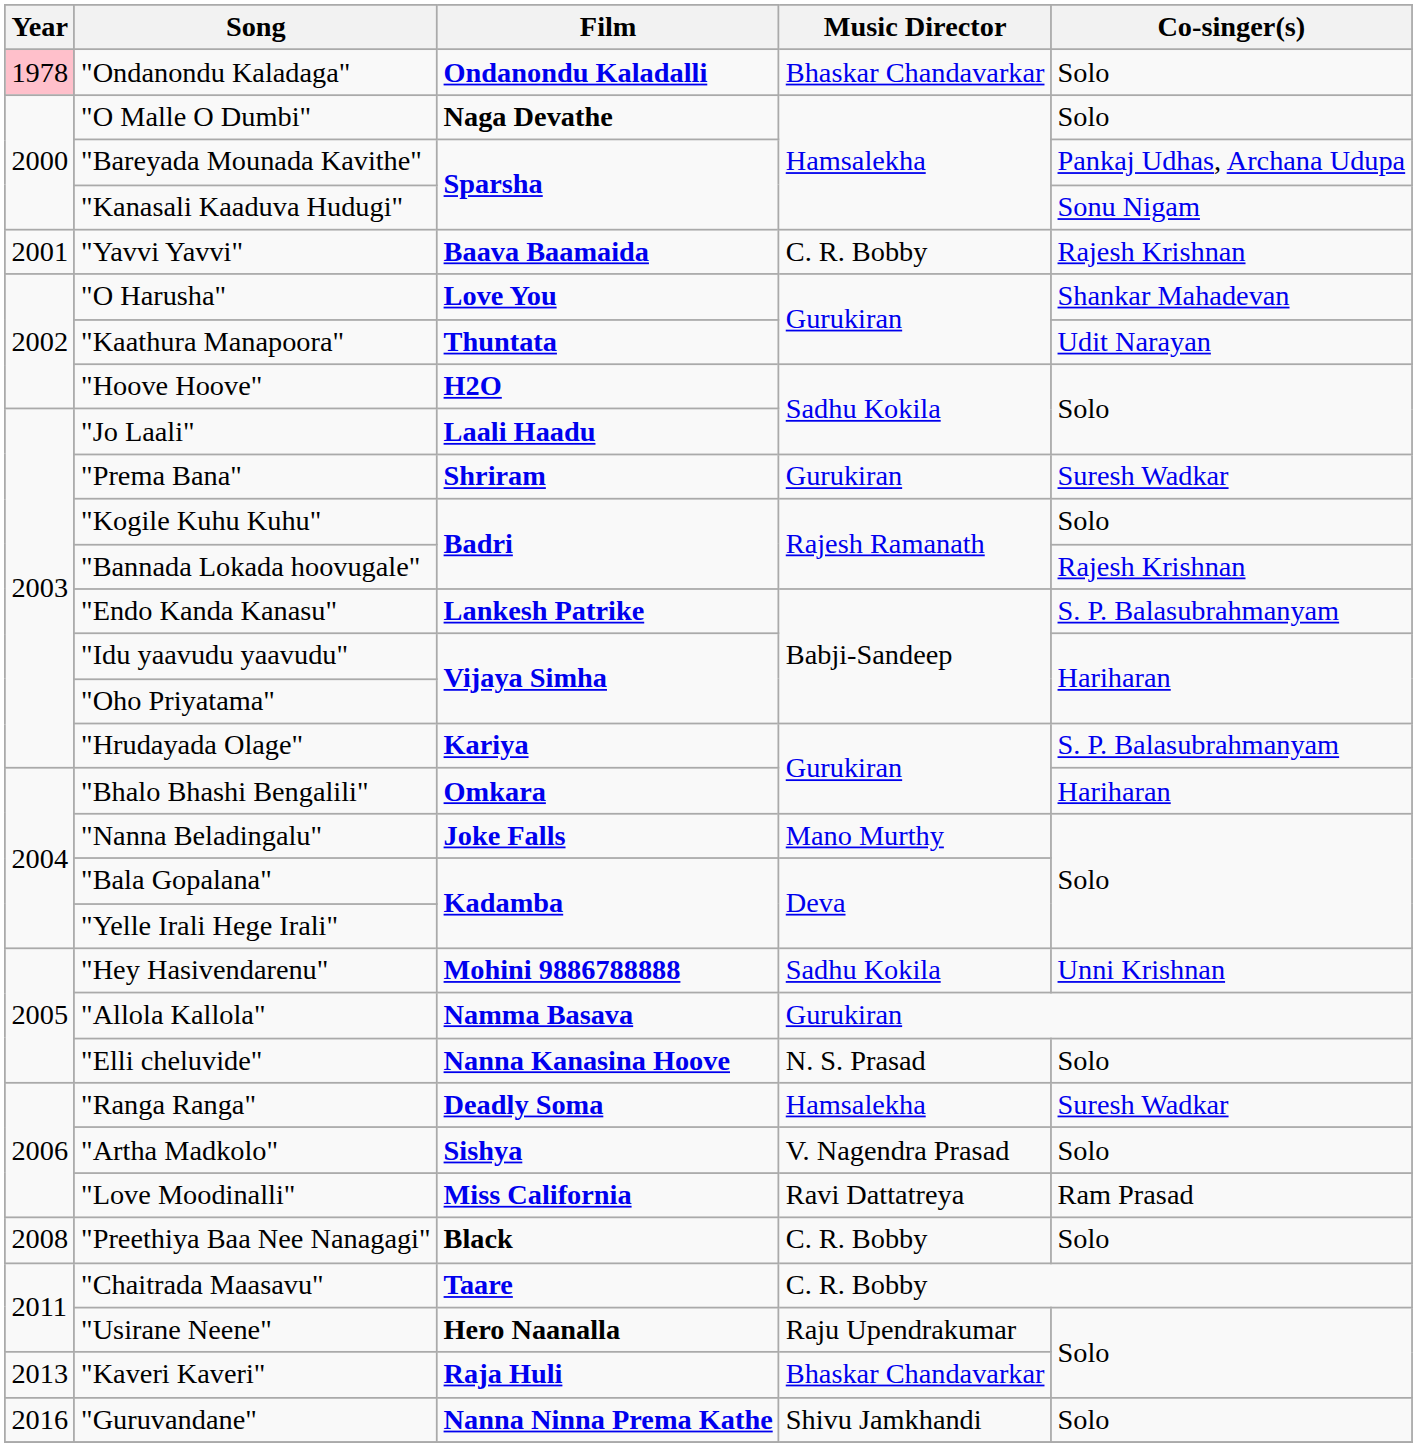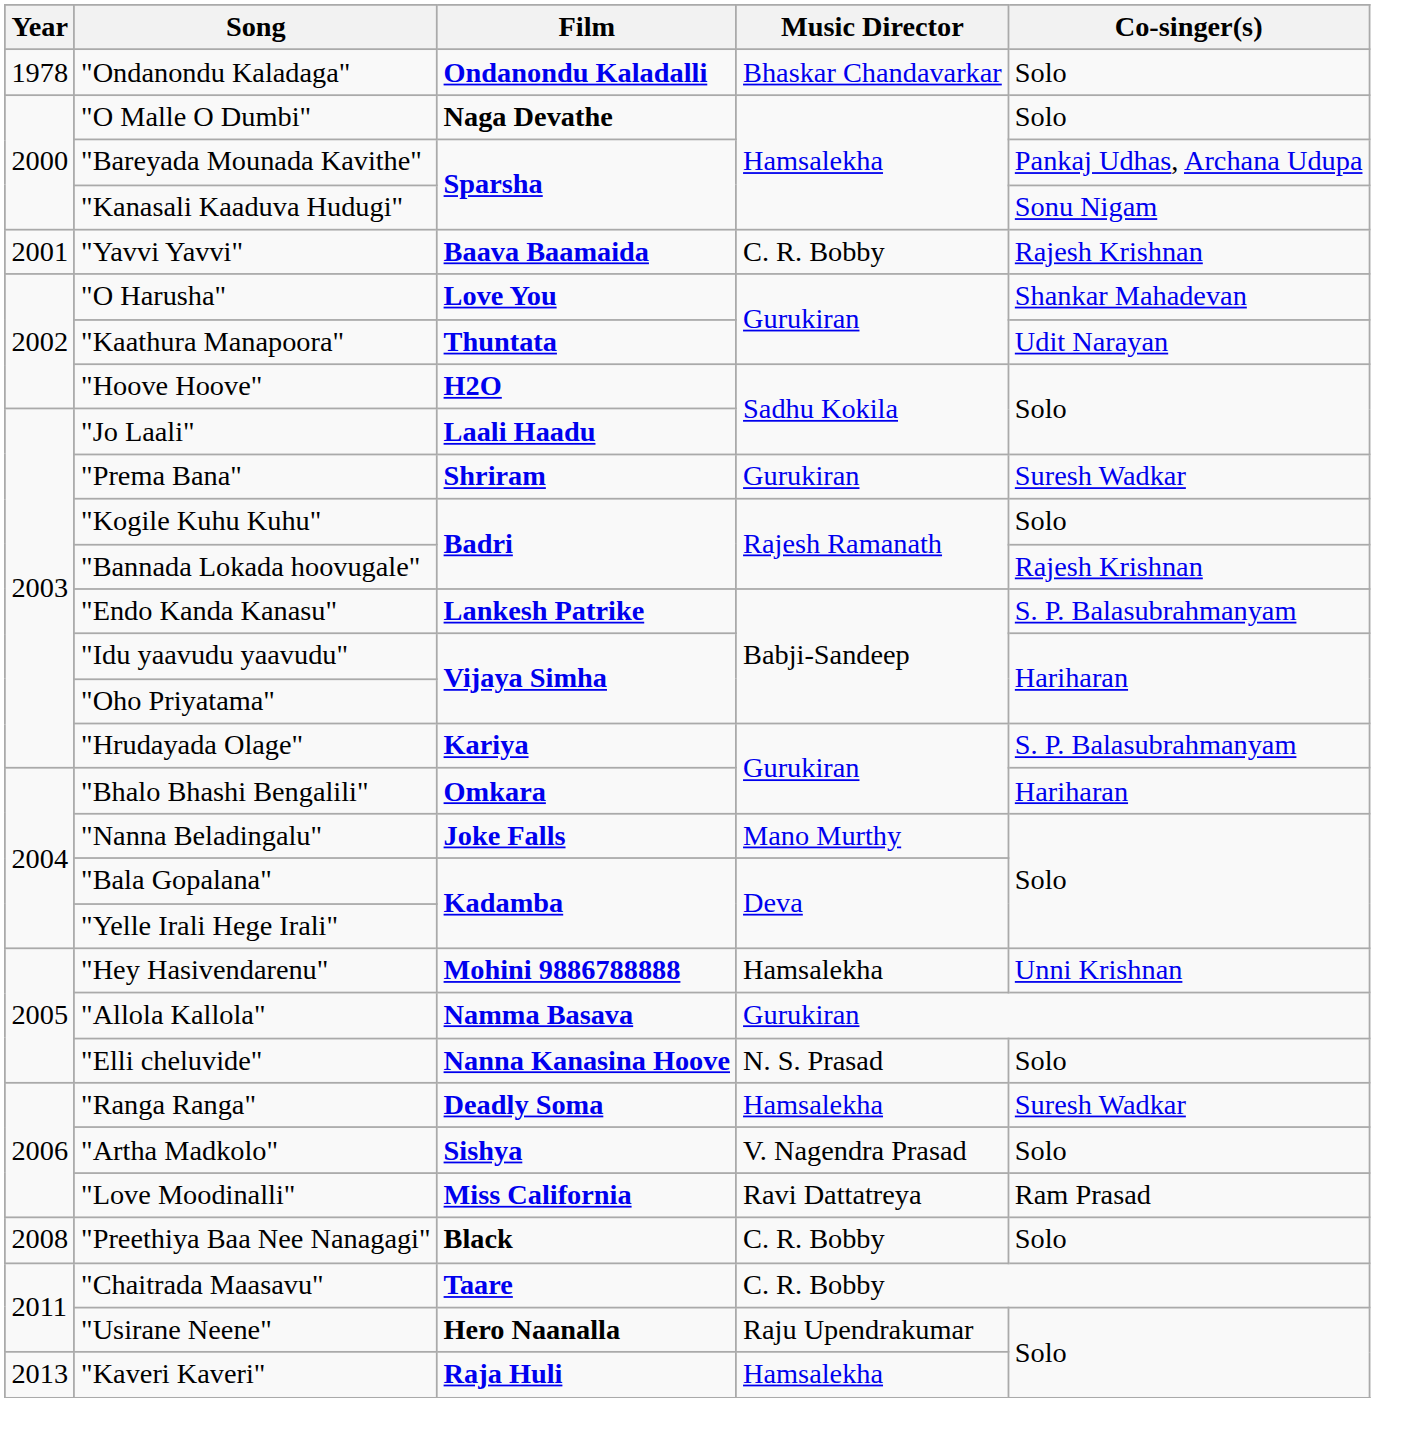 <table class="wikitable">
 <tr>
 <th>Year</th>
 <th>Song</th>
 <th>Film</th>
 <th>Music Director</th>
 <th>Co-singer(s)</th>
 </tr>
 <tr>
-<td style="background: pink;">1978</td>
+<td>1978</td>
 <td>"Ondanondu Kaladaga"</td>
 <td><strong><a href='#'>Ondanondu Kaladalli</a></strong></td>
 <td><a href='#'>Bhaskar Chandavarkar</a></td>
 <td>Solo</td>
 </tr>
 <tr>
 <td rowspan="3">2000</td>
 <td>"O Malle O Dumbi"</td>
 <td><strong>Naga Devathe</strong></td>
 <td rowspan="3"><a href='#'>Hamsalekha</a></td>
 <td>Solo</td>
 </tr>
 <tr>
 <td>"Bareyada Mounada Kavithe"</td>
 <td rowspan="2"><strong><a href='#'>Sparsha</a></strong></td>
 <td><a href='#'>Pankaj Udhas</a>, <a href='#'>Archana Udupa</a></td>
 </tr>
 <tr>
 <td>"Kanasali Kaaduva Hudugi"</td>
 <td><a href='#'>Sonu Nigam</a></td>
 </tr>
 <tr>
 <td>2001</td>
 <td>"Yavvi Yavvi"</td>
 <td><strong><a href='#'>Baava Baamaida</a></strong></td>
 <td>C. R. Bobby</td>
 <td><a href='#'>Rajesh Krishnan</a></td>
 </tr>
 <tr>
 <td rowspan="3">2002</td>
 <td>"O Harusha"</td>
 <td><strong><a href='#'>Love You</a></strong></td>
 <td rowspan="2"><a href='#'>Gurukiran</a></td>
 <td><a href='#'>Shankar Mahadevan</a></td>
 </tr>
 <tr>
 <td>"Kaathura Manapoora"</td>
 <td><strong><a href='#'>Thuntata</a></strong></td>
 <td><a href='#'>Udit Narayan</a></td>
 </tr>
 <tr>
 <td>"Hoove Hoove"</td>
 <td><strong><a href='#'>H2O</a></strong></td>
 <td rowspan="2"><a href='#'>Sadhu Kokila</a></td>
 <td rowspan="2">Solo</td>
 </tr>
 <tr>
 <td rowspan="8">2003</td>
 <td>"Jo Laali"</td>
 <td><strong><a href='#'>Laali Haadu</a></strong></td>
 </tr>
 <tr>
 <td>"Prema Bana"</td>
 <td><strong><a href='#'>Shriram</a></strong></td>
 <td><a href='#'>Gurukiran</a></td>
 <td><a href='#'>Suresh Wadkar</a></td>
 </tr>
 <tr>
 <td>"Kogile Kuhu Kuhu"</td>
 <td rowspan=2><strong><a href='#'>Badri</a></strong></td>
 <td rowspan="2"><a href='#'>Rajesh Ramanath</a></td>
 <td>Solo</td>
 </tr>
 <tr>
 <td>"Bannada Lokada hoovugale"</td>
 <td><a href='#'>Rajesh Krishnan</a></td>
 </tr>
 <tr>
 <td>"Endo Kanda Kanasu"</td>
 <td><strong><a href='#'>Lankesh Patrike</a></strong></td>
 <td rowspan="3">Babji-Sandeep</td>
 <td><a href='#'>S. P. Balasubrahmanyam</a></td>
 </tr>
 <tr>
 <td>"Idu yaavudu yaavudu"</td>
 <td rowspan="2"><strong><a href='#'>Vijaya Simha</a></strong></td>
 <td rowspan="2"><a href='#'>Hariharan</a></td>
 </tr>
 <tr>
 <td>"Oho Priyatama"</td>
 </tr>
 <tr>
 <td>"Hrudayada Olage"</td>
 <td><strong><a href='#'>Kariya</a></strong></td>
 <td rowspan="2"><a href='#'>Gurukiran</a></td>
 <td><a href='#'>S. P. Balasubrahmanyam</a></td>
 </tr>
 <tr>
 <td rowspan="4">2004</td>
 <td>"Bhalo Bhashi Bengalili"</td>
 <td><strong><a href='#'>Omkara</a></strong></td>
 <td><a href='#'>Hariharan</a></td>
 </tr>
 <tr>
 <td>"Nanna Beladingalu"</td>
 <td><strong><a href='#'>Joke Falls</a></strong></td>
 <td><a href='#'>Mano Murthy</a></td>
 <td rowspan="3">Solo</td>
 </tr>
 <tr>
 <td>"Bala Gopalana"</td>
 <td rowspan="2"><strong><a href='#'>Kadamba</a></strong></td>
 <td rowspan="2"><a href='#'>Deva</a></td>
 </tr>
 <tr>
 <td>"Yelle Irali Hege Irali"</td>
 </tr>
 <tr>
 <td rowspan="3">2005</td>
 <td>"Hey Hasivendarenu"</td>
 <td><strong><a href='#'>Mohini 9886788888</a></strong></td>
-<td><a href='#'>Sadhu Kokila</a></td>
+<td>Hamsalekha</td>
 <td><a href='#'>Unni Krishnan</a></td>
 </tr>
 <tr>
 <td>"Allola Kallola"</td>
 <td><strong><a href='#'>Namma Basava</a></strong></td>
 <td colspan="2"><a href='#'>Gurukiran</a></td>
 </tr>
 <tr>
 <td>"Elli cheluvide"</td>
 <td><strong><a href='#'>Nanna Kanasina Hoove</a></strong></td>
 <td>N. S. Prasad</td>
 <td>Solo</td>
 </tr>
 <tr>
 <td rowspan="3">2006</td>
 <td>"Ranga Ranga"</td>
 <td><strong><a href='#'>Deadly Soma</a></strong></td>
 <td><a href='#'>Hamsalekha</a></td>
 <td><a href='#'>Suresh Wadkar</a></td>
 </tr>
 <tr>
 <td>"Artha Madkolo"</td>
 <td><strong><a href='#'>Sishya</a></strong></td>
 <td>V. Nagendra Prasad</td>
 <td>Solo</td>
 </tr>
 <tr>
 <td>"Love Moodinalli"</td>
 <td><strong><a href='#'>Miss California</a></strong></td>
 <td>Ravi Dattatreya</td>
 <td>Ram Prasad</td>
 </tr>
 <tr>
 <td>2008</td>
 <td>"Preethiya Baa Nee Nanagagi"</td>
 <td><strong>Black</strong></td>
 <td>C. R. Bobby</td>
 <td>Solo</td>
 </tr>
 <tr>
 <td rowspan="2">2011</td>
 <td>"Chaitrada Maasavu"</td>
 <td><strong><a href='#'>Taare</a></strong></td>
 <td colspan="2">C. R. Bobby</td>
 </tr>
 <tr>
 <td>"Usirane Neene"</td>
 <td><strong>Hero Naanalla</strong></td>
 <td>Raju Upendrakumar</td>
 <td rowspan="2">Solo</td>
 </tr>
 <tr>
 <td>2013</td>
 <td>"Kaveri Kaveri"</td>
 <td><strong><a href='#'>Raja Huli</a></strong></td>
-<td><a href='#'>Bhaskar Chandavarkar</a></td>
-</tr>
-<tr>
-<td>2016</td>
-<td>"Guruvandane"</td>
-<td><strong><a href='#'>Nanna Ninna Prema Kathe</a></strong></td>
-<td>Shivu Jamkhandi</td>
-<td>Solo</td>
+<td><a href='#'>Hamsalekha</a></td>
 </tr>
 <tr>
 </tr>
 </table>
